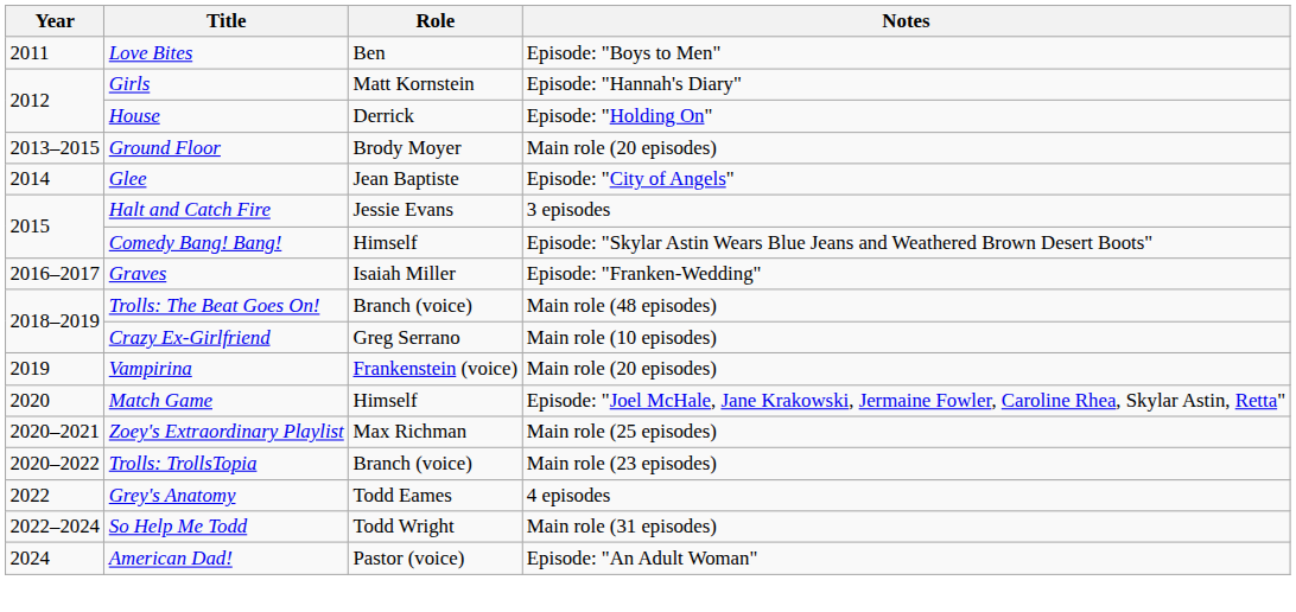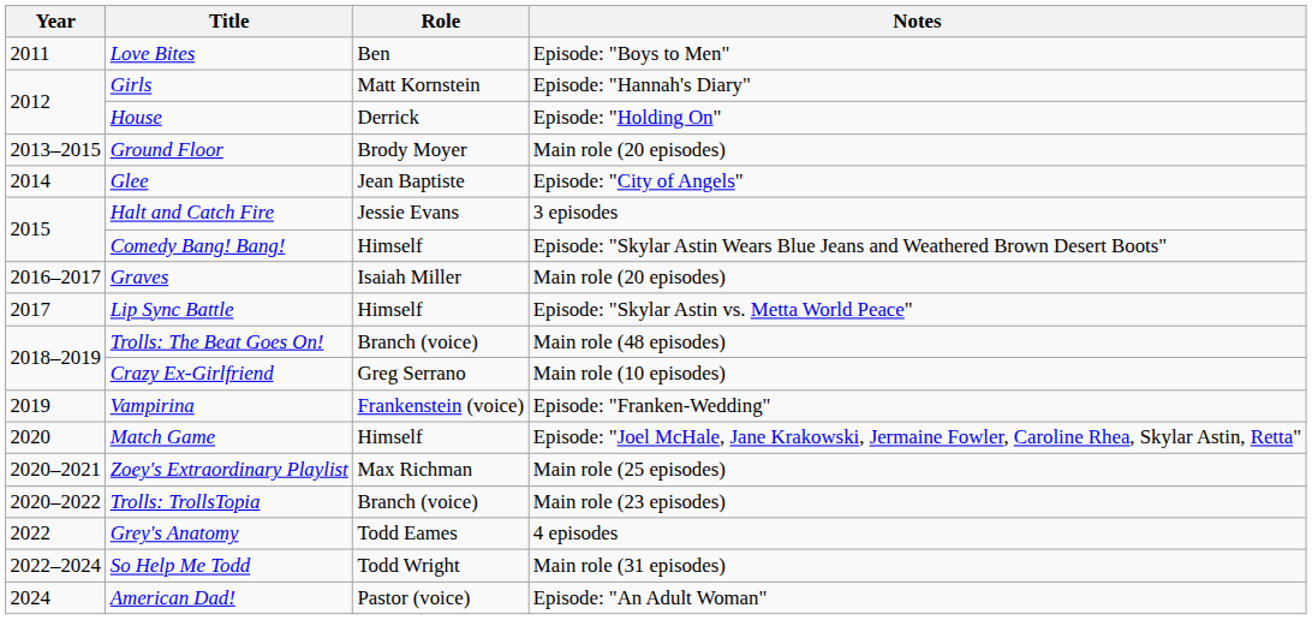 <table class="wikitable sortable">
 <tr>
 <th>Year</th>
 <th>Title</th>
 <th>Role</th>
 <th class="unsortable">Notes</th>
 </tr>
 <tr>
 <td>2011</td>
 <td><em><a href='#'>Love Bites</a></em></td>
 <td>Ben</td>
 <td>Episode: "Boys to Men"</td>
 </tr>
 <tr>
 <td rowspan="2">2012</td>
 <td><em><a href='#'>Girls</a></em></td>
 <td>Matt Kornstein</td>
 <td>Episode: "Hannah's Diary"</td>
 </tr>
 <tr>
 <td><em><a href='#'>House</a></em></td>
 <td>Derrick</td>
 <td>Episode: "<a href='#'>Holding On</a>"</td>
 </tr>
 <tr>
 <td>2013–2015</td>
 <td><em><a href='#'>Ground Floor</a></em></td>
 <td>Brody Moyer</td>
 <td>Main role (20 episodes)</td>
 </tr>
 <tr>
 <td>2014</td>
 <td><em><a href='#'>Glee</a></em></td>
 <td>Jean Baptiste</td>
 <td>Episode: "<a href='#'>City of Angels</a>"</td>
 </tr>
 <tr>
 <td rowspan="2">2015</td>
 <td><em><a href='#'>Halt and Catch Fire</a></em></td>
 <td>Jessie Evans</td>
 <td>3 episodes</td>
 </tr>
 <tr>
 <td><em><a href='#'>Comedy Bang! Bang!</a></em></td>
 <td>Himself</td>
 <td>Episode: "Skylar Astin Wears Blue Jeans and Weathered Brown Desert Boots"</td>
 </tr>
 <tr>
 <td>2016–2017</td>
 <td><em><a href='#'>Graves</a></em></td>
 <td>Isaiah Miller</td>
-<td>Episode: "Franken-Wedding"</td>
+<td>Main role (20 episodes)</td>
+</tr>
+<tr>
+<td>2017</td>
+<td><em><a href='#'>Lip Sync Battle</a></em></td>
+<td>Himself</td>
+<td>Episode: "Skylar Astin vs. <a href='#'>Metta World Peace</a>"</td>
 </tr>
 <tr>
 <td rowspan="2">2018–2019</td>
 <td><em><a href='#'>Trolls: The Beat Goes On!</a></em></td>
 <td>Branch (voice)</td>
 <td>Main role (48 episodes)</td>
 </tr>
 <tr>
 <td><em><a href='#'>Crazy Ex-Girlfriend</a></em></td>
 <td>Greg Serrano</td>
 <td>Main role (10 episodes)</td>
 </tr>
 <tr>
 <td>2019</td>
 <td><em><a href='#'>Vampirina</a></em></td>
 <td><a href='#'>Frankenstein</a> (voice)</td>
-<td>Main role (20 episodes)</td>
+<td>Episode: "Franken-Wedding"</td>
 </tr>
 <tr>
 <td>2020</td>
 <td><em><a href='#'>Match Game</a></em></td>
 <td>Himself</td>
 <td>Episode: "<a href='#'>Joel McHale</a>, <a href='#'>Jane Krakowski</a>, <a href='#'>Jermaine Fowler</a>, <a href='#'>Caroline Rhea</a>, Skylar Astin, <a href='#'>Retta</a>"</td>
 </tr>
 <tr>
 <td>2020–2021</td>
 <td><em><a href='#'>Zoey's Extraordinary Playlist</a></em></td>
 <td>Max Richman</td>
 <td>Main role (25 episodes)</td>
 </tr>
 <tr>
 <td>2020–2022</td>
 <td><em><a href='#'>Trolls: TrollsTopia</a></em></td>
 <td>Branch (voice)</td>
 <td>Main role (23 episodes)</td>
 </tr>
 <tr>
 <td>2022</td>
 <td><em><a href='#'>Grey's Anatomy</a></em></td>
 <td>Todd Eames</td>
 <td>4 episodes</td>
 </tr>
 <tr>
 <td>2022–2024</td>
 <td><em><a href='#'>So Help Me Todd</a></em></td>
 <td>Todd Wright</td>
 <td>Main role (31 episodes)</td>
 </tr>
 <tr>
 <td>2024</td>
 <td><em><a href='#'>American Dad!</a></em></td>
 <td>Pastor (voice)</td>
 <td>Episode: "An Adult Woman"</td>
 </tr>
 </table>
